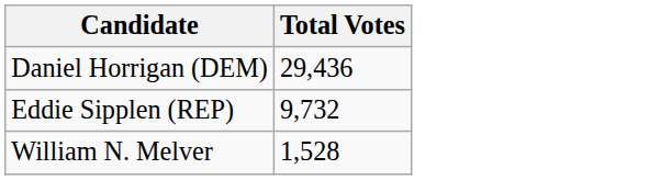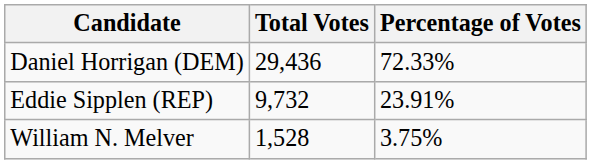 <table class="wikitable">
 <tr>
 <th>Candidate</th>
 <th>Total Votes</th>
+<th>Percentage of Votes</th>
 </tr>
 <tr>
 <td>Daniel Horrigan (DEM)</td>
 <td>29,436</td>
+<td>72.33%</td>
 </tr>
 <tr>
 <td>Eddie Sipplen (REP)</td>
 <td>9,732</td>
+<td>23.91%</td>
 </tr>
 <tr>
 <td>William N. Melver</td>
 <td>1,528</td>
+<td>3.75%</td>
 </tr>
 </table>
